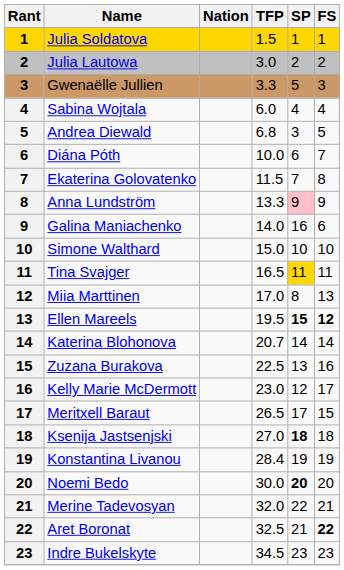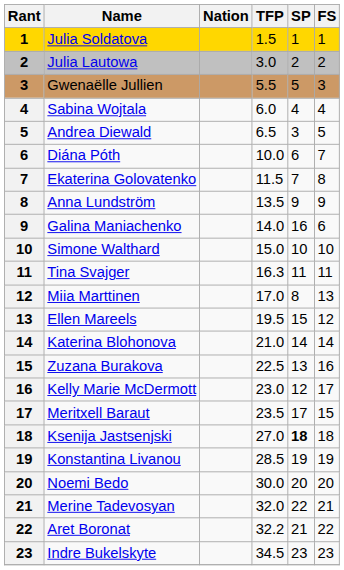 <table class="wikitable">
 <tr>
 <th>Rant</th>
 <th>Name</th>
 <th>Nation</th>
 <th>TFP</th>
 <th>SP</th>
 <th>FS</th>
 </tr>
 <tr bgcolor="gold">
 <td align="center"><strong>1</strong></td>
 <td><a href='#'>Julia Soldatova</a></td>
 <td></td>
 <td>1.5</td>
 <td>1</td>
 <td>1</td>
 </tr>
 <tr bgcolor="silver">
 <td align="center"><strong>2</strong></td>
 <td><a href='#'>Julia Lautowa</a></td>
 <td></td>
 <td>3.0</td>
 <td>2</td>
 <td>2</td>
 </tr>
 <tr bgcolor="cc9966">
 <td align="center"><strong>3</strong></td>
 <td>Gwenaëlle Jullien</td>
 <td></td>
-<td>3.3</td>
+<td>5.5</td>
 <td>5</td>
 <td>3</td>
 </tr>
 <tr>
 <th>4</th>
 <td><a href='#'>Sabina Wojtala</a></td>
 <td></td>
 <td>6.0</td>
 <td>4</td>
 <td>4</td>
 </tr>
 <tr>
 <th>5</th>
 <td><a href='#'>Andrea Diewald</a></td>
 <td></td>
-<td>6.8</td>
+<td>6.5</td>
 <td>3</td>
 <td>5</td>
 </tr>
 <tr>
 <th>6</th>
 <td><a href='#'>Diána Póth</a></td>
 <td></td>
 <td>10.0</td>
 <td>6</td>
 <td>7</td>
 </tr>
 <tr>
 <th>7</th>
 <td><a href='#'>Ekaterina Golovatenko</a></td>
 <td></td>
 <td>11.5</td>
 <td>7</td>
 <td>8</td>
 </tr>
 <tr>
 <th>8</th>
 <td><a href='#'>Anna Lundström</a></td>
 <td></td>
-<td>13.3</td>
-<td style="background: pink;">9</td>
+<td>13.5</td>
+<td>9</td>
 <td>9</td>
 </tr>
 <tr>
 <th>9</th>
 <td><a href='#'>Galina Maniachenko</a></td>
 <td></td>
 <td>14.0</td>
 <td>16</td>
 <td>6</td>
 </tr>
 <tr>
 <th>10</th>
 <td><a href='#'>Simone Walthard</a></td>
 <td></td>
 <td>15.0</td>
 <td>10</td>
 <td>10</td>
 </tr>
 <tr>
 <th>11</th>
 <td><a href='#'>Tina Svajger</a></td>
 <td></td>
-<td>16.5</td>
-<td style="background: gold;">11</td>
+<td>16.3</td>
+<td>11</td>
 <td>11</td>
 </tr>
 <tr>
 <th>12</th>
 <td><a href='#'>Miia Marttinen</a></td>
 <td></td>
 <td>17.0</td>
 <td>8</td>
 <td>13</td>
 </tr>
 <tr>
 <th>13</th>
 <td><a href='#'>Ellen Mareels</a></td>
 <td></td>
 <td>19.5</td>
-<td><strong>15</strong></td>
-<td><strong>12</strong></td>
+<td>15</td>
+<td>12</td>
 </tr>
 <tr>
 <th>14</th>
 <td><a href='#'>Katerina Blohonova</a></td>
 <td></td>
-<td>20.7</td>
+<td>21.0</td>
 <td>14</td>
 <td>14</td>
 </tr>
 <tr>
 <th>15</th>
 <td><a href='#'>Zuzana Burakova</a></td>
 <td></td>
 <td>22.5</td>
 <td>13</td>
 <td>16</td>
 </tr>
 <tr>
 <th>16</th>
 <td><a href='#'>Kelly Marie McDermott</a></td>
 <td></td>
 <td>23.0</td>
 <td>12</td>
 <td>17</td>
 </tr>
 <tr>
 <th>17</th>
 <td><a href='#'>Meritxell Baraut</a></td>
 <td></td>
-<td>26.5</td>
+<td>23.5</td>
 <td>17</td>
 <td>15</td>
 </tr>
 <tr>
 <th>18</th>
 <td><a href='#'>Ksenija Jastsenjski</a></td>
 <td></td>
 <td>27.0</td>
 <td><strong>18</strong></td>
 <td>18</td>
 </tr>
 <tr>
 <th>19</th>
 <td><a href='#'>Konstantina Livanou</a></td>
 <td></td>
-<td>28.4</td>
+<td>28.5</td>
 <td>19</td>
 <td>19</td>
 </tr>
 <tr>
 <th>20</th>
 <td><a href='#'>Noemi Bedo</a></td>
 <td></td>
 <td>30.0</td>
-<td><strong>20</strong></td>
+<td>20</td>
 <td>20</td>
 </tr>
 <tr>
 <th>21</th>
 <td><a href='#'>Merine Tadevosyan</a></td>
 <td></td>
 <td>32.0</td>
 <td>22</td>
 <td>21</td>
 </tr>
 <tr>
 <th>22</th>
 <td><a href='#'>Aret Boronat</a></td>
 <td></td>
-<td>32.5</td>
+<td>32.2</td>
 <td>21</td>
-<td><strong>22</strong></td>
+<td>22</td>
 </tr>
 <tr>
 <th>23</th>
 <td><a href='#'>Indre Bukelskyte</a></td>
 <td></td>
 <td>34.5</td>
 <td>23</td>
 <td>23</td>
 </tr>
 <tr>
 </tr>
 </table>
